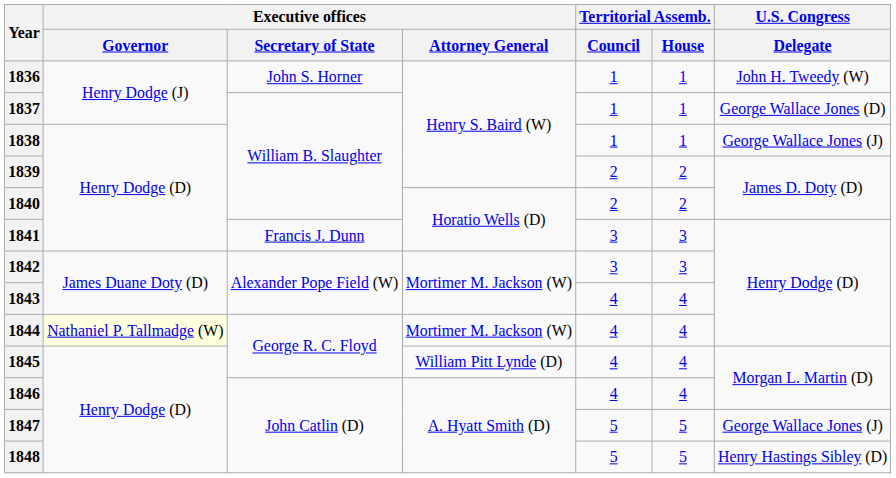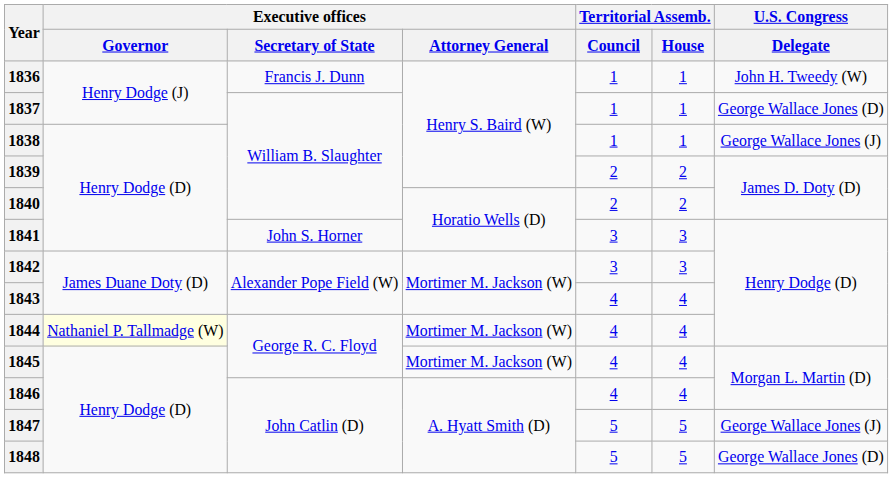 <table class="wikitable" style="text-align:center">
 <tr>
 <th rowspan=2 class=unsortable>Year</th>
 <th colspan=3>Executive offices</th>
 <th colspan=2><a href='#'>Territorial Assemb.</a></th>
 <th><a href='#'>U.S. Congress</a></th>
 </tr>
 <tr style="height:2em">
 <th class=unsortable><a href='#'>Governor</a></th>
 <th class=unsortable><a href='#'>Secretary of State</a></th>
 <th class=unsortable><a href='#'>Attorney General</a></th>
 <th class=unsortable><a href='#'>Council</a></th>
 <th class=unsortable><a href='#'>House</a></th>
 <th class=unsortable><a href='#'>Delegate</a></th>
 </tr>
 <tr style="height:2em">
 <th>1836</th>
 <td rowspan=2 ><a href='#'>Henry Dodge</a> (J)</td>
-<td><a href='#'>John S. Horner</a></td>
+<td><a href='#'>Francis J. Dunn</a></td>
 <td rowspan=4 ><a href='#'>Henry S. Baird</a> (W)</td>
 <td><a href='#'>1</a></td>
 <td><a href='#'>1</a></td>
 <td><a href='#'>John H. Tweedy</a> (W)</td>
 </tr>
 <tr style="height:2em">
 <th>1837</th>
 <td rowspan=4><a href='#'>William B. Slaughter</a></td>
 <td><a href='#'>1</a></td>
 <td><a href='#'>1</a></td>
 <td><a href='#'>George Wallace Jones</a> (D)</td>
 </tr>
 <tr style="height:2em">
 <th>1838</th>
 <td rowspan=4 ><a href='#'>Henry Dodge</a> (D)</td>
 <td><a href='#'>1</a></td>
 <td><a href='#'>1</a></td>
 <td><a href='#'>George Wallace Jones</a> (J)</td>
 </tr>
 <tr style="height:2em">
 <th>1839</th>
 <td><a href='#'>2</a></td>
 <td><a href='#'>2</a></td>
 <td rowspan=2 ><a href='#'>James D. Doty</a> (D)</td>
 </tr>
 <tr style="height:2em">
 <th>1840</th>
 <td rowspan=2 ><a href='#'>Horatio Wells</a> (D)</td>
 <td><a href='#'>2</a></td>
 <td><a href='#'>2</a></td>
 </tr>
 <tr style="height:2em">
 <th>1841</th>
-<td><a href='#'>Francis J. Dunn</a></td>
+<td><a href='#'>John S. Horner</a></td>
 <td><a href='#'>3</a></td>
 <td><a href='#'>3</a></td>
 <td rowspan=4 ><a href='#'>Henry Dodge</a> (D)</td>
 </tr>
 <tr style="height:2em">
 <th>1842</th>
 <td rowspan=2 ><a href='#'>James Duane Doty</a> (D)</td>
 <td rowspan=2 ><a href='#'>Alexander Pope Field</a> (W)</td>
 <td rowspan=2 ><a href='#'>Mortimer M. Jackson</a> (W)</td>
 <td><a href='#'>3</a></td>
 <td><a href='#'>3</a></td>
 </tr>
 <tr style="height:2em">
 <th>1843</th>
 <td><a href='#'>4</a></td>
 <td><a href='#'>4</a></td>
 </tr>
 <tr style="height:2em">
 <th>1844</th>
 <td style="background: lightyellow;"><a href='#'>Nathaniel P. Tallmadge</a> (W)</td>
 <td rowspan=2><a href='#'>George R. C. Floyd</a></td>
 <td><a href='#'>Mortimer M. Jackson</a> (W)</td>
 <td><a href='#'>4</a></td>
 <td><a href='#'>4</a></td>
 </tr>
 <tr style="height:2em">
 <th>1845</th>
 <td rowspan=4 ><a href='#'>Henry Dodge</a> (D)</td>
-<td><a href='#'>William Pitt Lynde</a> (D)</td>
+<td><a href='#'>Mortimer M. Jackson</a> (W)</td>
 <td><a href='#'>4</a></td>
 <td><a href='#'>4</a></td>
 <td rowspan=2 ><a href='#'>Morgan L. Martin</a> (D)</td>
 </tr>
 <tr style="height:2em">
 <th>1846</th>
 <td rowspan=3 ><a href='#'>John Catlin</a> (D)</td>
 <td rowspan=3 ><a href='#'>A. Hyatt Smith</a> (D)</td>
 <td><a href='#'>4</a></td>
 <td><a href='#'>4</a></td>
 </tr>
 <tr style="height:2em">
 <th>1847</th>
 <td><a href='#'>5</a></td>
 <td><a href='#'>5</a></td>
 <td><a href='#'>George Wallace Jones</a> (J)</td>
 </tr>
 <tr style="height:2em">
 <th>1848</th>
 <td><a href='#'>5</a></td>
 <td><a href='#'>5</a></td>
-<td><a href='#'>Henry Hastings Sibley</a> (D)</td>
+<td><a href='#'>George Wallace Jones</a> (D)</td>
 </tr>
 </table>
